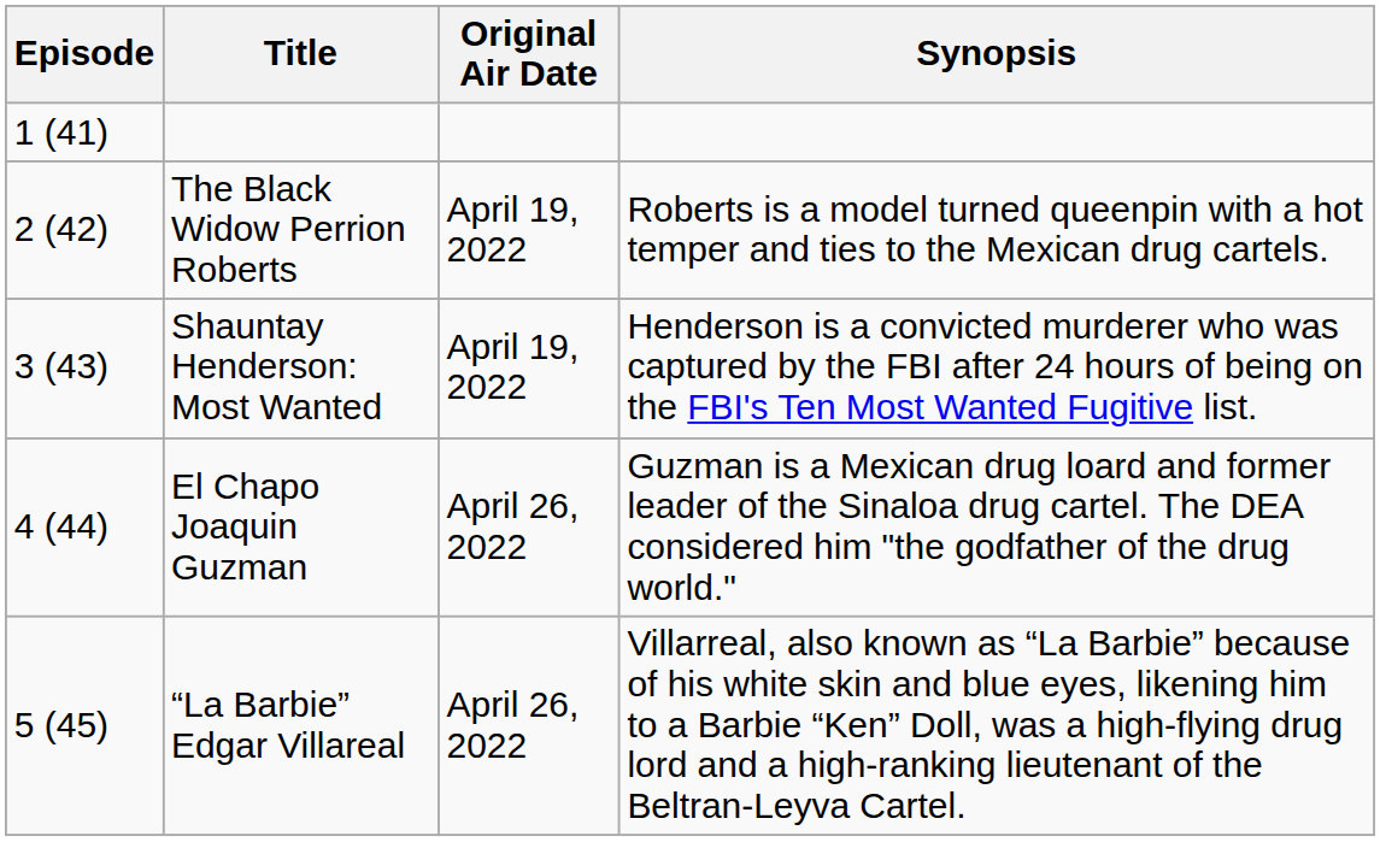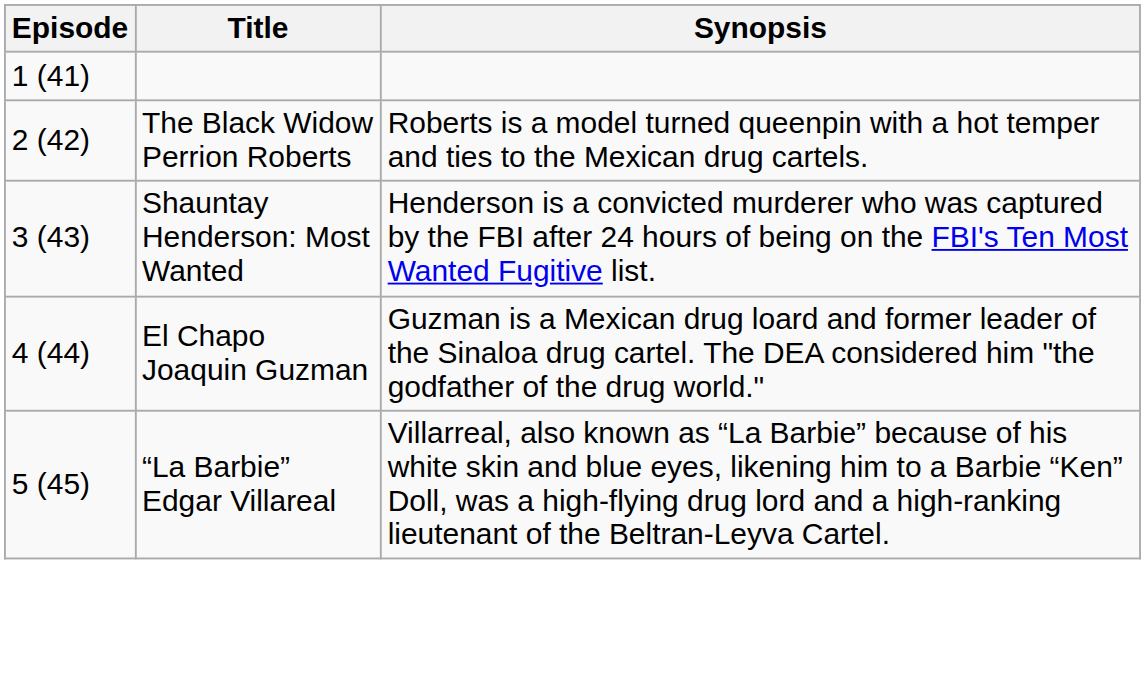 <table class="wikitable">
 <tr>
 <th>Episode</th>
 <th>Title</th>
-<th>Original Air Date</th>
 <th>Synopsis</th>
 </tr>
 <tr>
 <td>1 (41)</td>
 <td></td>
 <td></td>
-<td></td>
 </tr>
 <tr>
 <td>2 (42)</td>
 <td>The Black Widow Perrion Roberts</td>
-<td>April 19, 2022</td>
 <td>Roberts is a model turned queenpin with a hot temper and ties to the Mexican drug cartels.</td>
 </tr>
 <tr>
 <td>3 (43)</td>
 <td>Shauntay Henderson: Most Wanted</td>
-<td>April 19, 2022</td>
 <td>Henderson is a convicted murderer who was captured by the FBI after 24 hours of being on the <a href='#'>FBI's Ten Most Wanted Fugitive</a> list.</td>
 </tr>
 <tr>
 <td>4 (44)</td>
 <td>El Chapo Joaquin Guzman</td>
-<td>April 26, 2022</td>
 <td>Guzman is a Mexican drug loard and former leader of the Sinaloa drug cartel. The DEA considered him "the godfather of the drug world."</td>
 </tr>
 <tr>
 <td>5 (45)</td>
 <td>“La Barbie” Edgar Villareal</td>
-<td>April 26, 2022</td>
 <td>Villarreal, also known as “La Barbie” because of his white skin and blue eyes, likening him to a Barbie “Ken” Doll, was a high-flying drug lord and a high-ranking lieutenant of the Beltran-Leyva Cartel.</td>
 </tr>
 </table>
